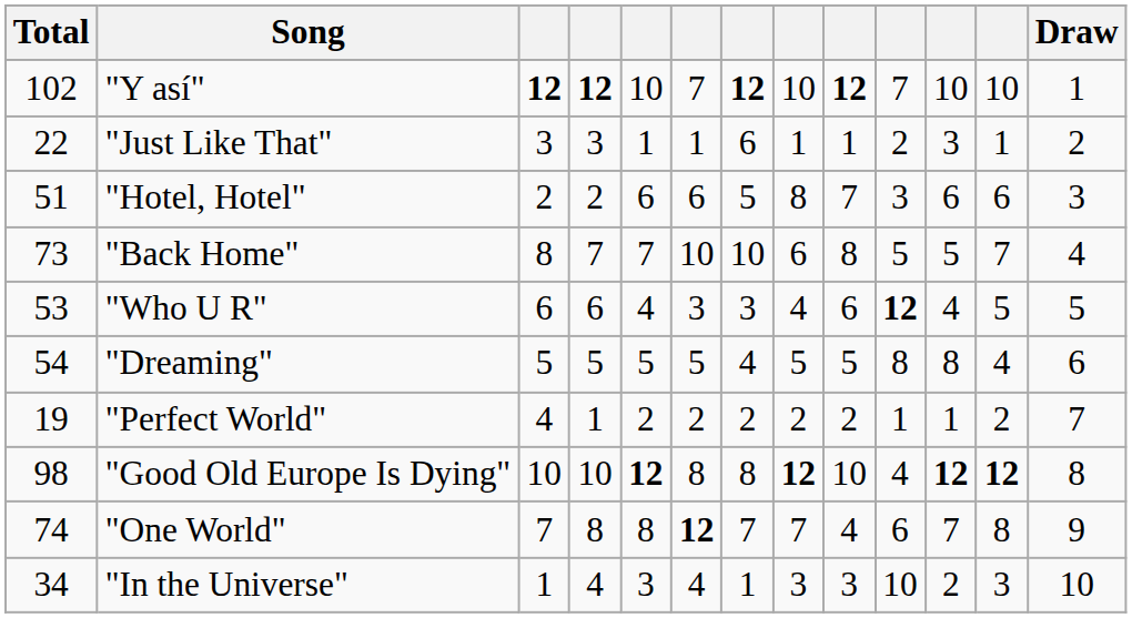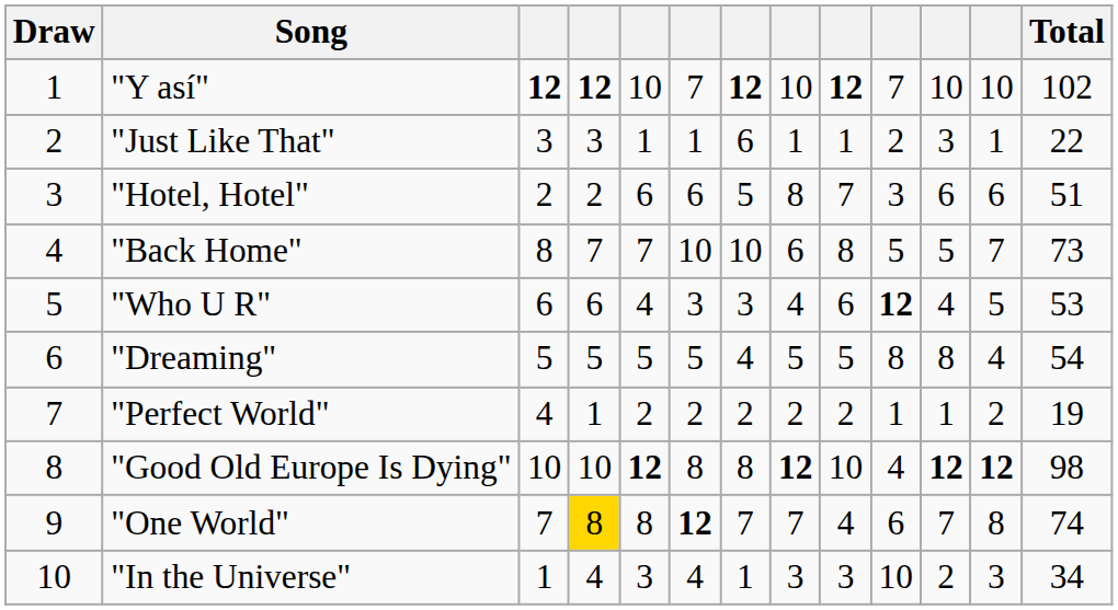 <table class="wikitable collapsible" style="margin: 1em auto 1em auto; text-align:center;">
 <tr>
-<th>Total</th>
+<th>Draw</th>
 <th>Song</th>
 <th></th>
 <th></th>
 <th></th>
 <th></th>
 <th></th>
 <th></th>
 <th></th>
 <th></th>
 <th></th>
 <th></th>
-<th>Draw</th>
+<th>Total</th>
 </tr>
 <tr>
-<td>102</td>
+<td>1</td>
 <td align=left>"Y así"</td>
 <td><strong>12</strong></td>
 <td><strong>12</strong></td>
 <td>10</td>
 <td>7</td>
 <td><strong>12</strong></td>
 <td>10</td>
 <td><strong>12</strong></td>
 <td>7</td>
 <td>10</td>
 <td>10</td>
-<td>1</td>
+<td>102</td>
 </tr>
 <tr>
-<td>22</td>
+<td>2</td>
 <td align=left>"Just Like That"</td>
 <td>3</td>
 <td>3</td>
 <td>1</td>
 <td>1</td>
 <td>6</td>
 <td>1</td>
 <td>1</td>
 <td>2</td>
 <td>3</td>
 <td>1</td>
-<td>2</td>
+<td>22</td>
 </tr>
 <tr>
-<td>51</td>
+<td>3</td>
 <td align="left">"Hotel, Hotel"</td>
 <td>2</td>
 <td>2</td>
 <td>6</td>
 <td>6</td>
 <td>5</td>
 <td>8</td>
 <td>7</td>
 <td>3</td>
 <td>6</td>
 <td>6</td>
-<td>3</td>
+<td>51</td>
 </tr>
 <tr>
-<td>73</td>
+<td>4</td>
 <td align="left">"Back Home"</td>
 <td>8</td>
 <td>7</td>
 <td>7</td>
 <td>10</td>
 <td>10</td>
 <td>6</td>
 <td>8</td>
 <td>5</td>
 <td>5</td>
 <td>7</td>
-<td>4</td>
+<td>73</td>
 </tr>
 <tr>
-<td>53</td>
+<td>5</td>
 <td align="left">"Who U R"</td>
 <td>6</td>
 <td>6</td>
 <td>4</td>
 <td>3</td>
 <td>3</td>
 <td>4</td>
 <td>6</td>
 <td><strong>12</strong></td>
 <td>4</td>
 <td>5</td>
-<td>5</td>
+<td>53</td>
 </tr>
 <tr>
-<td>54</td>
+<td>6</td>
 <td align="left">"Dreaming"</td>
 <td>5</td>
 <td>5</td>
 <td>5</td>
 <td>5</td>
 <td>4</td>
 <td>5</td>
 <td>5</td>
 <td>8</td>
 <td>8</td>
 <td>4</td>
-<td>6</td>
+<td>54</td>
 </tr>
 <tr>
-<td>19</td>
+<td>7</td>
 <td align="left">"Perfect World"</td>
 <td>4</td>
 <td>1</td>
 <td>2</td>
 <td>2</td>
 <td>2</td>
 <td>2</td>
 <td>2</td>
 <td>1</td>
 <td>1</td>
 <td>2</td>
-<td>7</td>
+<td>19</td>
 </tr>
 <tr>
-<td>98</td>
+<td>8</td>
 <td align="left">"Good Old Europe Is Dying"</td>
 <td>10</td>
 <td>10</td>
 <td><strong>12</strong></td>
 <td>8</td>
 <td>8</td>
 <td><strong>12</strong></td>
 <td>10</td>
 <td>4</td>
 <td><strong>12</strong></td>
 <td><strong>12</strong></td>
-<td>8</td>
+<td>98</td>
 </tr>
 <tr>
-<td>74</td>
+<td>9</td>
 <td align="left">"One World"</td>
 <td>7</td>
-<td>8</td>
+<td style="background: gold;">8</td>
 <td>8</td>
 <td><strong>12</strong></td>
 <td>7</td>
 <td>7</td>
 <td>4</td>
 <td>6</td>
 <td>7</td>
 <td>8</td>
-<td>9</td>
+<td>74</td>
 </tr>
 <tr>
-<td>34</td>
+<td>10</td>
 <td align="left">"In the Universe"</td>
 <td>1</td>
 <td>4</td>
 <td>3</td>
 <td>4</td>
 <td>1</td>
 <td>3</td>
 <td>3</td>
 <td>10</td>
 <td>2</td>
 <td>3</td>
-<td>10</td>
+<td>34</td>
 </tr>
 </table>
